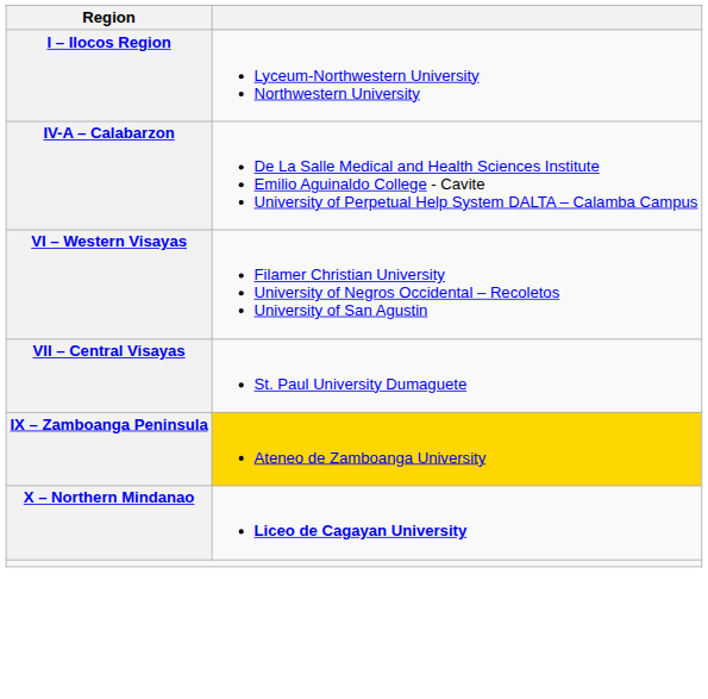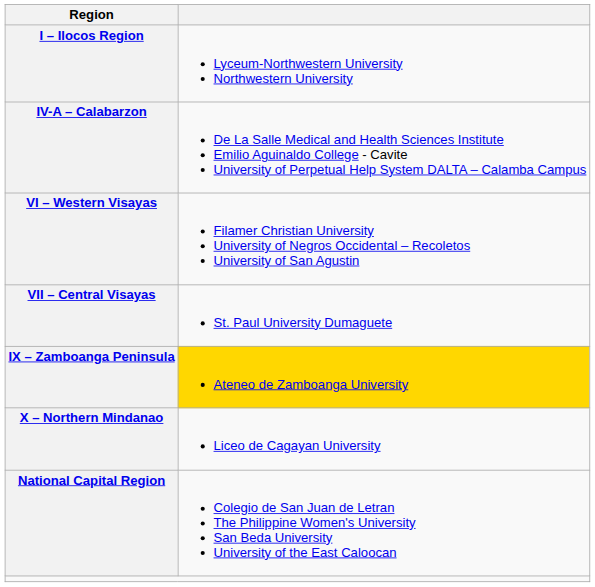 <table class="wikitable plainrowheaders collapsible" style="margin: 1em auto;">
 <tr>
 <th scope="col">Region</th>
 <th scope="col"></th>
 </tr>
 <tr style="vertical-align:top;">
 <th scope="row"><a href='#'>I – Ilocos Region</a></th>
 <td><br><ul><li><a href='#'>Lyceum-Northwestern University</a></li><li><a href='#'>Northwestern University</a></li></ul></td>
 </tr>
 <tr style="vertical-align:top;">
 <th scope="row"><a href='#'>IV-A – Calabarzon</a></th>
 <td><br><ul><li><a href='#'>De La Salle Medical and Health Sciences Institute</a></li><li><a href='#'>Emilio Aguinaldo College</a> - Cavite</li><li><a href='#'>University of Perpetual Help System DALTA – Calamba Campus</a></li></ul></td>
 </tr>
 <tr style="vertical-align:top;">
 <th scope="row"><a href='#'>VI – Western Visayas</a></th>
 <td><br><ul><li><a href='#'>Filamer Christian University</a></li><li><a href='#'>University of Negros Occidental – Recoletos</a></li><li><a href='#'>University of San Agustin</a></li></ul></td>
 </tr>
 <tr style="vertical-align:top;">
 <th scope="row"><a href='#'>VII – Central Visayas</a></th>
 <td><br><ul><li><a href='#'>St. Paul University Dumaguete</a></li></ul></td>
 </tr>
 <tr style="vertical-align:top;">
 <th scope="row"><a href='#'>IX – Zamboanga Peninsula</a></th>
 <td style="background: gold;"><br><ul><li><a href='#'>Ateneo de Zamboanga University</a></li></ul></td>
 </tr>
 <tr style="vertical-align:top;">
 <th scope="row"><a href='#'>X – Northern Mindanao</a></th>
-<td><strong><br><ul><li><a href='#'>Liceo de Cagayan University</a></li></ul></strong></td>
+<td><br><ul><li><a href='#'>Liceo de Cagayan University</a></li></ul></td>
+</tr>
+<tr style="vertical-align:top;">
+<th scope="row"><a href='#'>National Capital Region</a></th>
+<td><br><ul><li><a href='#'>Colegio de San Juan de Letran</a></li><li><a href='#'>The Philippine Women's University</a></li><li><a href='#'>San Beda University</a></li><li><a href='#'>University of the East Caloocan</a></li></ul></td>
 </tr>
 <tr class="sortbottom">
 <td colspan="2"></td>
 </tr>
 </table>
